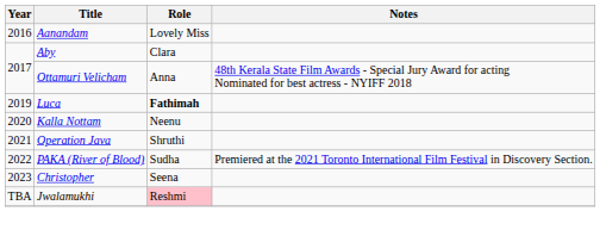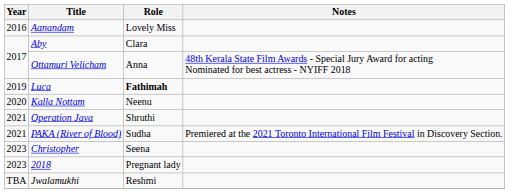 <table class="wikitable sortable">
 <tr>
 <th>Year</th>
 <th>Title</th>
 <th>Role</th>
 <th class="unsortable">Notes</th>
 </tr>
 <tr>
 <td>2016</td>
 <td><em><a href='#'>Aanandam</a></em></td>
 <td>Lovely Miss</td>
 <td></td>
 </tr>
 <tr>
 <td rowspan=2>2017</td>
 <td><em><a href='#'>Aby</a></em></td>
 <td>Clara</td>
 <td></td>
 </tr>
 <tr>
 <td><em><a href='#'>Ottamuri Velicham</a></em></td>
 <td>Anna</td>
 <td><a href='#'>48th Kerala State Film Awards</a> - Special Jury Award for acting<br>Nominated for best actress - NYIFF 2018</td>
 </tr>
 <tr>
 <td>2019</td>
 <td><em><a href='#'>Luca</a></em></td>
 <td><strong>Fathimah</strong></td>
 <td></td>
 </tr>
 <tr>
 <td>2020</td>
 <td><em><a href='#'>Kalla Nottam</a></em></td>
 <td>Neenu</td>
 <td></td>
 </tr>
 <tr>
 <td>2021</td>
 <td><em><a href='#'>Operation Java</a></em></td>
 <td>Shruthi</td>
 <td></td>
 </tr>
 <tr>
-<td>2022</td>
+<td>2021</td>
 <td><em><a href='#'>PAKA (River of Blood)</a></em></td>
 <td>Sudha</td>
 <td>Premiered at the  <a href='#'>2021 Toronto International Film Festival</a> in Discovery Section.</td>
 </tr>
 <tr>
 <td>2023</td>
 <td><em><a href='#'>Christopher</a></em></td>
 <td>Seena</td>
 <td></td>
 </tr>
 <tr>
+<td>2023</td>
+<td><em><a href='#'>2018</a></em></td>
+<td>Pregnant lady</td>
+<td></td>
+</tr>
+<tr>
 <td>TBA</td>
 <td><em>Jwalamukhi</em></td>
-<td style="background: pink;">Reshmi</td>
+<td>Reshmi</td>
 <td></td>
 </tr>
 <tr>
 </tr>
 </table>
